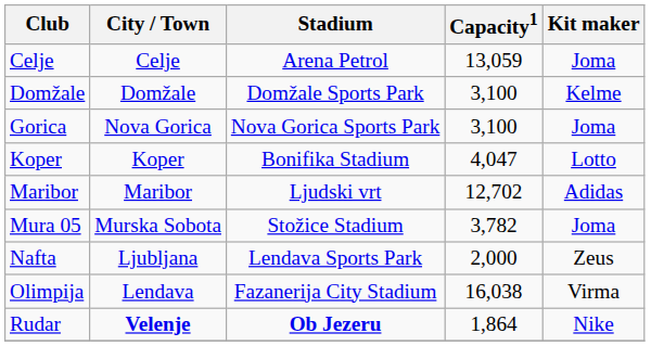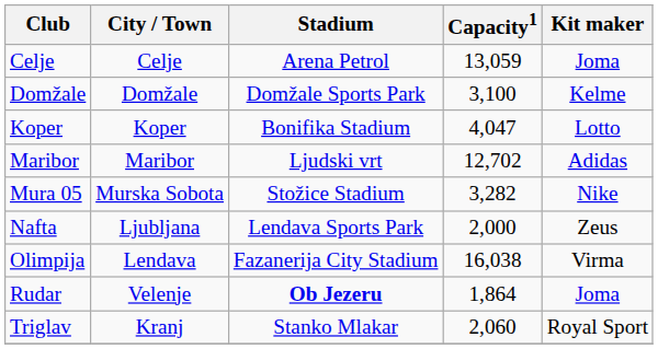 <table class="wikitable sortable" style="text-align:center;">
 <tr>
 <th>Club</th>
 <th>City / Town</th>
 <th>Stadium</th>
 <th>Capacity<sup>1</sup></th>
 <th>Kit maker</th>
 </tr>
 <tr>
 <td style="text-align:left;"><a href='#'>Celje</a></td>
 <td><a href='#'>Celje</a></td>
 <td><a href='#'>Arena Petrol</a></td>
 <td>13,059</td>
 <td><a href='#'>Joma</a></td>
 </tr>
 <tr>
 <td style="text-align:left;"><a href='#'>Domžale</a></td>
 <td><a href='#'>Domžale</a></td>
 <td><a href='#'>Domžale Sports Park</a></td>
 <td>3,100</td>
 <td><a href='#'>Kelme</a></td>
 </tr>
 <tr>
-<td style="text-align:left;"><a href='#'>Gorica</a></td>
-<td><a href='#'>Nova Gorica</a></td>
-<td><a href='#'>Nova Gorica Sports Park</a></td>
-<td>3,100</td>
-<td><a href='#'>Joma</a></td>
-</tr>
-<tr>
 <td style="text-align:left;"><a href='#'>Koper</a></td>
 <td><a href='#'>Koper</a></td>
 <td><a href='#'>Bonifika Stadium</a></td>
 <td>4,047</td>
 <td><a href='#'>Lotto</a></td>
 </tr>
 <tr>
 <td style="text-align:left;"><a href='#'>Maribor</a></td>
 <td><a href='#'>Maribor</a></td>
 <td><a href='#'>Ljudski vrt</a></td>
 <td>12,702</td>
 <td><a href='#'>Adidas</a></td>
 </tr>
 <tr>
 <td style="text-align:left;"><a href='#'>Mura 05</a></td>
 <td><a href='#'>Murska Sobota</a></td>
 <td><a href='#'>Stožice Stadium</a></td>
-<td>3,782</td>
-<td><a href='#'>Joma</a></td>
+<td>3,282</td>
+<td><a href='#'>Nike</a></td>
 </tr>
 <tr>
 <td style="text-align:left;"><a href='#'>Nafta</a></td>
 <td><a href='#'>Ljubljana</a></td>
 <td><a href='#'>Lendava Sports Park</a></td>
 <td>2,000</td>
 <td>Zeus</td>
 </tr>
 <tr>
 <td style="text-align:left;"><a href='#'>Olimpija</a></td>
 <td><a href='#'>Lendava</a></td>
 <td><a href='#'>Fazanerija City Stadium</a></td>
 <td>16,038</td>
 <td>Virma</td>
 </tr>
 <tr>
 <td style="text-align:left;"><a href='#'>Rudar</a></td>
-<td><strong><a href='#'>Velenje</a></strong></td>
+<td><a href='#'>Velenje</a></td>
 <td><strong><a href='#'>Ob Jezeru</a></strong></td>
 <td>1,864</td>
-<td><a href='#'>Nike</a></td>
+<td><a href='#'>Joma</a></td>
+</tr>
+<tr>
+<td style="text-align:left;"><a href='#'>Triglav</a></td>
+<td><a href='#'>Kranj</a></td>
+<td><a href='#'>Stanko Mlakar</a></td>
+<td>2,060</td>
+<td>Royal Sport</td>
 </tr>
 <tr>
 </tr>
 </table>
